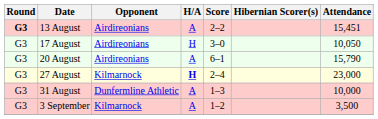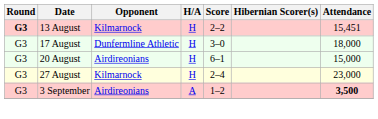 <table class="wikitable" style="text-align:center">
 <tr>
 <th>Round</th>
 <th>Date</th>
 <th>Opponent</th>
 <th>H/A</th>
 <th>Score</th>
 <th>Hibernian Scorer(s)</th>
 <th>Attendance</th>
 </tr>
 <tr bgcolor=#FFCCCC>
 <td><strong>G3</strong></td>
 <td align=left>13 August</td>
-<td align=left><a href='#'>Airdireonians</a></td>
-<td><a href='#'>A</a></td>
+<td align=left><a href='#'>Kilmarnock</a></td>
+<td><a href='#'>H</a></td>
 <td>2–2</td>
 <td align=left></td>
 <td>15,451</td>
 </tr>
 <tr bgcolor=#EEFFEE>
 <td>G3</td>
 <td align=left>17 August</td>
-<td align=left><a href='#'>Airdireonians</a></td>
+<td align=left><a href='#'>Dunfermline Athletic</a></td>
 <td><a href='#'>H</a></td>
 <td>3–0</td>
 <td align=left></td>
-<td>10,050</td>
+<td>18,000</td>
 </tr>
 <tr bgcolor=#EEFFEE>
 <td>G3</td>
 <td align=left>20 August</td>
 <td align=left><a href='#'>Airdireonians</a></td>
-<td><a href='#'>A</a></td>
+<td><a href='#'>H</a></td>
 <td>6–1</td>
 <td align=left></td>
-<td>15,790</td>
+<td>15,000</td>
 </tr>
 <tr bgcolor=#FFFFDD>
 <td>G3</td>
 <td align=left>27 August</td>
 <td align=left><a href='#'>Kilmarnock</a></td>
-<td><strong><a href='#'>H</a></strong></td>
+<td><a href='#'>H</a></td>
 <td>2–4</td>
 <td align=left></td>
 <td>23,000</td>
 </tr>
 <tr bgcolor=#FFCCCC>
 <td>G3</td>
-<td align=left>31 August</td>
-<td align=left><a href='#'>Dunfermline Athletic</a></td>
-<td><a href='#'>A</a></td>
-<td>1–3</td>
-<td align=left></td>
-<td>10,000</td>
-</tr>
-<tr bgcolor=#FFCCCC>
-<td>G3</td>
 <td align=left>3 September</td>
-<td align=left><a href='#'>Kilmarnock</a></td>
+<td align=left><a href='#'>Airdireonians</a></td>
 <td><a href='#'>A</a></td>
 <td>1–2</td>
 <td align=left></td>
-<td>3,500</td>
+<td><strong>3,500</strong></td>
 </tr>
 <tr>
 </tr>
 </table>
